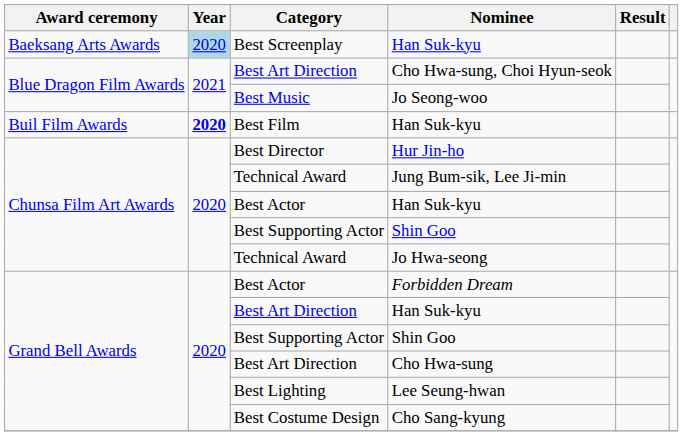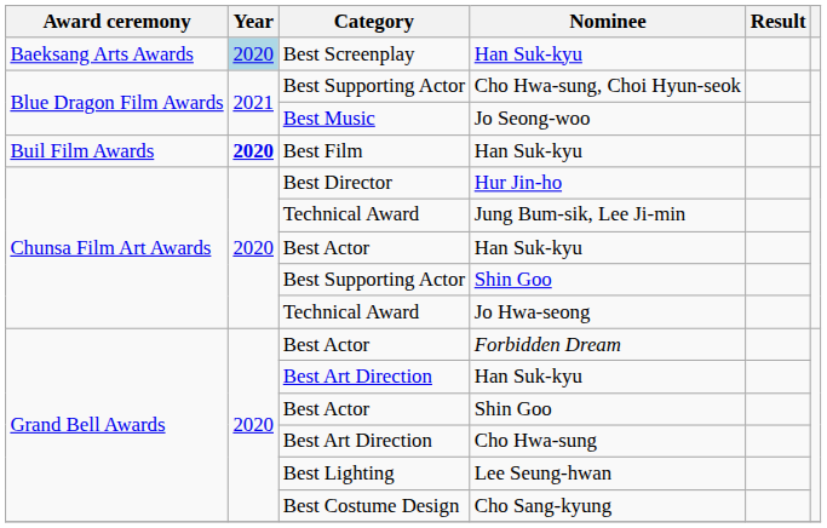 <table class="wikitable plainrowheaders sortable">
 <tr>
 <th scope="col">Award ceremony</th>
 <th scope="col">Year</th>
 <th scope="col">Category</th>
 <th scope="col">Nominee</th>
 <th scope="col">Result</th>
 <th scope="col" class="unsortable"></th>
 </tr>
 <tr>
 <td><a href='#'>Baeksang Arts Awards</a></td>
 <td style="background: lightblue; text-align:center"><a href='#'>2020</a></td>
 <td>Best Screenplay</td>
 <td><a href='#'>Han Suk-kyu</a></td>
 <td></td>
 <td align="center"></td>
 </tr>
 <tr>
 <td rowspan="2"><a href='#'>Blue Dragon Film Awards</a></td>
 <td style="text-align:center" rowspan="2"><a href='#'>2021</a></td>
-<td><a href='#'>Best Art Direction</a></td>
+<td>Best Supporting Actor</td>
 <td>Cho Hwa-sung, Choi Hyun-seok</td>
 <td></td>
 <td align="center" rowspan="2"></td>
 </tr>
 <tr>
 <td><a href='#'>Best Music</a></td>
 <td>Jo Seong-woo</td>
 <td></td>
 </tr>
 <tr>
 <td><a href='#'>Buil Film Awards</a></td>
 <td style="text-align:center"><strong><a href='#'>2020</a></strong></td>
 <td>Best Film</td>
 <td>Han Suk-kyu</td>
 <td></td>
 <td align="center"></td>
 </tr>
 <tr>
 <td rowspan="5"><a href='#'>Chunsa Film Art Awards</a></td>
 <td style="text-align:center" rowspan="5"><a href='#'>2020</a></td>
 <td>Best Director</td>
 <td><a href='#'>Hur Jin-ho</a></td>
 <td></td>
 <td style="text-align:center" rowspan="5"></td>
 </tr>
 <tr>
 <td>Technical Award</td>
 <td>Jung Bum-sik, Lee Ji-min</td>
 <td></td>
 </tr>
 <tr>
 <td>Best Actor</td>
 <td>Han Suk-kyu</td>
 <td></td>
 </tr>
 <tr>
 <td>Best Supporting Actor</td>
 <td><a href='#'>Shin Goo</a></td>
 <td></td>
 </tr>
 <tr>
 <td>Technical Award</td>
 <td>Jo Hwa-seong</td>
 <td></td>
 </tr>
 <tr>
 <td rowspan="6"><a href='#'>Grand Bell Awards</a></td>
 <td style="text-align:center" rowspan="6"><a href='#'>2020</a></td>
 <td>Best Actor</td>
 <td><em>Forbidden Dream</em></td>
 <td></td>
 <td style="text-align:center" rowspan="6"></td>
 </tr>
 <tr>
 <td><a href='#'>Best Art Direction</a></td>
 <td>Han Suk-kyu</td>
 <td></td>
 </tr>
 <tr>
-<td>Best Supporting Actor</td>
+<td>Best Actor</td>
 <td>Shin Goo</td>
 <td></td>
 </tr>
 <tr>
 <td>Best Art Direction</td>
 <td>Cho Hwa-sung</td>
 <td></td>
 </tr>
 <tr>
 <td>Best Lighting</td>
 <td>Lee Seung-hwan</td>
 <td></td>
 </tr>
 <tr>
 <td>Best Costume Design</td>
 <td>Cho Sang-kyung</td>
 <td></td>
 </tr>
 <tr>
 </tr>
 </table>
